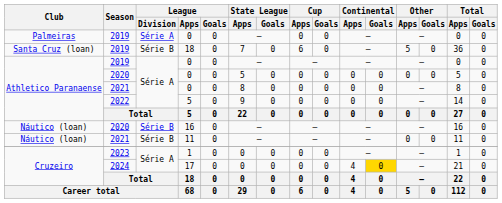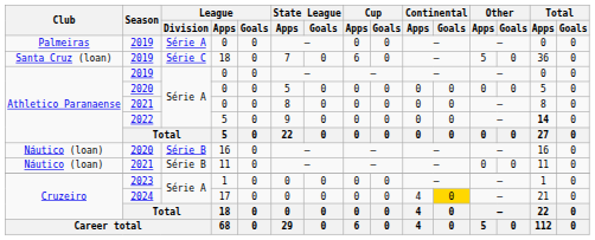 <table class="wikitable" style="text-align:center">
 <tr>
 <th rowspan="2">Club</th>
 <th rowspan="2">Season</th>
 <th colspan="3">League</th>
 <th colspan="2">State League</th>
 <th colspan="2">Cup</th>
 <th colspan="2">Continental</th>
 <th colspan="2">Other</th>
 <th colspan="2">Total</th>
 </tr>
 <tr>
 <th>Division</th>
 <th>Apps</th>
 <th>Goals</th>
 <th>Apps</th>
 <th>Goals</th>
 <th>Apps</th>
 <th>Goals</th>
 <th>Apps</th>
 <th>Goals</th>
 <th>Apps</th>
 <th>Goals</th>
 <th>Apps</th>
 <th>Goals</th>
 </tr>
 <tr>
 <td><a href='#'>Palmeiras</a></td>
 <td><a href='#'>2019</a></td>
 <td><a href='#'>Série A</a></td>
 <td>0</td>
 <td>0</td>
 <td colspan="2">—</td>
 <td>0</td>
 <td>0</td>
 <td colspan="2">—</td>
 <td colspan="2">—</td>
 <td>0</td>
 <td>0</td>
 </tr>
 <tr>
 <td><a href='#'>Santa Cruz</a> (loan)</td>
 <td><a href='#'>2019</a></td>
-<td>Série B</td>
+<td><a href='#'>Série C</a></td>
 <td>18</td>
 <td>0</td>
 <td>7</td>
 <td>0</td>
 <td>6</td>
 <td>0</td>
 <td colspan="2">—</td>
 <td>5</td>
 <td>0</td>
 <td>36</td>
 <td>0</td>
 </tr>
 <tr>
 <td rowspan="5"><a href='#'>Athletico Paranaense</a></td>
 <td><a href='#'>2019</a></td>
 <td rowspan="4">Série A</td>
 <td>0</td>
 <td>0</td>
 <td colspan="2">—</td>
 <td colspan="2">—</td>
 <td colspan="2">—</td>
 <td colspan="2">—</td>
 <td>0</td>
 <td>0</td>
 </tr>
 <tr>
 <td><a href='#'>2020</a></td>
 <td>0</td>
 <td>0</td>
 <td>5</td>
 <td>0</td>
 <td>0</td>
 <td>0</td>
 <td>0</td>
 <td>0</td>
 <td>0</td>
 <td>0</td>
 <td>5</td>
 <td>0</td>
 </tr>
 <tr>
 <td><a href='#'>2021</a></td>
 <td>0</td>
 <td>0</td>
 <td>8</td>
 <td>0</td>
 <td>0</td>
 <td>0</td>
 <td>0</td>
 <td>0</td>
 <td colspan="2">—</td>
 <td>8</td>
 <td>0</td>
 </tr>
 <tr>
 <td><a href='#'>2022</a></td>
 <td>5</td>
 <td>0</td>
 <td>9</td>
 <td>0</td>
 <td>0</td>
 <td>0</td>
 <td>0</td>
 <td>0</td>
 <td colspan="2">—</td>
-<td>14</td>
+<td><strong>14</strong></td>
 <td>0</td>
 </tr>
 <tr>
 <th colspan="2">Total</th>
 <th>5</th>
 <th>0</th>
 <th>22</th>
 <th>0</th>
 <th>0</th>
 <th>0</th>
 <th>0</th>
 <th>0</th>
 <th>0</th>
 <th>0</th>
 <th>27</th>
 <th>0</th>
 </tr>
 <tr>
 <td><a href='#'>Náutico</a> (loan)</td>
 <td><a href='#'>2020</a></td>
 <td><a href='#'>Série B</a></td>
 <td>16</td>
 <td>0</td>
 <td colspan="2">—</td>
 <td colspan="2">—</td>
 <td colspan="2">—</td>
 <td colspan="2">—</td>
 <td>16</td>
 <td>0</td>
 </tr>
 <tr>
 <td><a href='#'>Náutico</a> (loan)</td>
 <td><a href='#'>2021</a></td>
 <td>Série B</td>
 <td>11</td>
 <td>0</td>
 <td colspan="2">—</td>
 <td colspan="2">—</td>
 <td colspan="2">—</td>
 <td>0</td>
 <td>0</td>
 <td>11</td>
 <td>0</td>
 </tr>
 <tr>
 </tr>
 <tr>
 <td rowspan="3"><a href='#'>Cruzeiro</a></td>
 <td><a href='#'>2023</a></td>
 <td rowspan="2">Série A</td>
 <td>1</td>
 <td>0</td>
 <td>0</td>
 <td>0</td>
 <td>0</td>
 <td>0</td>
 <td colspan="2">—</td>
 <td colspan="2">—</td>
 <td>1</td>
 <td>0</td>
 </tr>
 <tr>
 <td><a href='#'>2024</a></td>
 <td>17</td>
 <td>0</td>
 <td>0</td>
 <td>0</td>
 <td>0</td>
 <td>0</td>
 <td>4</td>
 <td style="background: gold;">0</td>
 <td colspan="2">—</td>
 <td>21</td>
 <td>0</td>
 </tr>
 <tr>
 <th colspan="2">Total</th>
 <th>18</th>
 <th>0</th>
 <th>0</th>
 <th>0</th>
 <th>0</th>
 <th>0</th>
 <th>4</th>
 <th>0</th>
 <th colspan="2">—</th>
 <th>22</th>
 <th>0</th>
 </tr>
 <tr>
 <th colspan="3"><strong>Career total</strong></th>
 <th>68</th>
 <th>0</th>
 <th>29</th>
 <th>0</th>
 <th>6</th>
 <th>0</th>
 <th>4</th>
 <th>0</th>
 <th>5</th>
 <th>0</th>
 <th>112</th>
 <th>0</th>
 </tr>
 </table>
